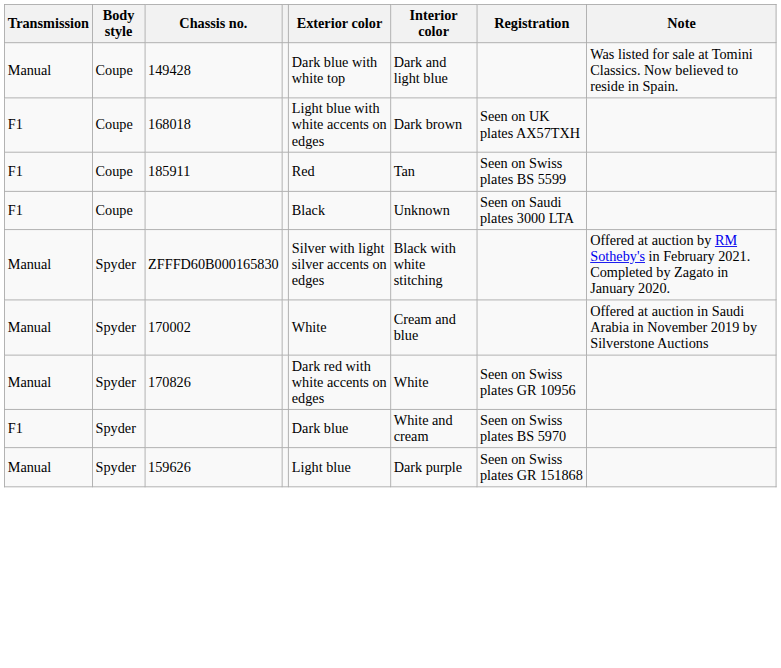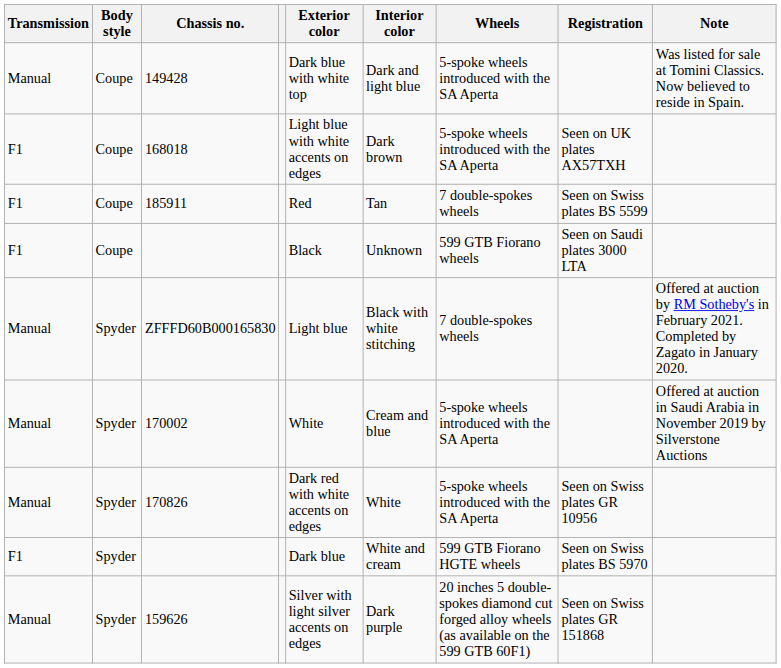 <table class="wikitable">
 <tr>
 <th>Transmission</th>
 <th>Body style</th>
 <th>Chassis no.</th>
 <th></th>
 <th>Exterior color</th>
 <th>Interior color</th>
+<th>Wheels</th>
 <th>Registration</th>
 <th>Note</th>
 </tr>
 <tr>
 <td>Manual</td>
 <td>Coupe</td>
 <td>149428</td>
 <td></td>
 <td>Dark blue with white top</td>
 <td>Dark and light blue</td>
+<td>5-spoke wheels introduced with the SA Aperta</td>
 <td></td>
 <td>Was listed for sale at Tomini Classics. Now believed to reside in Spain.</td>
 </tr>
 <tr>
 <td>F1</td>
 <td>Coupe</td>
 <td>168018</td>
 <td></td>
 <td>Light blue with white accents on edges</td>
 <td>Dark brown</td>
+<td>5-spoke wheels introduced with the SA Aperta</td>
 <td>Seen on UK plates AX57TXH</td>
 <td></td>
 </tr>
 <tr>
 <td>F1</td>
 <td>Coupe</td>
 <td>185911</td>
 <td></td>
 <td>Red</td>
 <td>Tan</td>
+<td>7 double-spokes wheels</td>
 <td>Seen on Swiss plates BS 5599</td>
 <td></td>
 </tr>
 <tr>
 <td>F1</td>
 <td>Coupe</td>
 <td></td>
 <td></td>
 <td>Black</td>
 <td>Unknown</td>
+<td>599 GTB Fiorano wheels</td>
 <td>Seen on Saudi plates 3000 LTA</td>
 <td></td>
 </tr>
 <tr>
 <td>Manual</td>
 <td>Spyder</td>
 <td>ZFFFD60B000165830</td>
 <td></td>
-<td>Silver with light silver accents on edges</td>
+<td>Light blue</td>
 <td>Black with white stitching</td>
+<td>7 double-spokes wheels</td>
 <td></td>
 <td>Offered at auction by <a href='#'>RM Sotheby's</a> in February 2021. Completed by Zagato in January 2020.</td>
 </tr>
 <tr>
 <td>Manual</td>
 <td>Spyder</td>
 <td>170002</td>
 <td></td>
 <td>White</td>
 <td>Cream and blue</td>
+<td>5-spoke wheels introduced with the SA Aperta</td>
 <td></td>
 <td>Offered at auction in Saudi Arabia in November 2019 by Silverstone Auctions</td>
 </tr>
 <tr>
 <td>Manual</td>
 <td>Spyder</td>
 <td>170826</td>
 <td></td>
 <td>Dark red with white accents on edges</td>
 <td>White</td>
+<td>5-spoke wheels introduced with the SA Aperta</td>
 <td>Seen on Swiss plates GR 10956</td>
 <td></td>
 </tr>
 <tr>
 <td>F1</td>
 <td>Spyder</td>
 <td></td>
 <td></td>
 <td>Dark blue</td>
 <td>White and cream</td>
+<td>599 GTB Fiorano HGTE wheels</td>
 <td>Seen on Swiss plates BS 5970</td>
 <td></td>
 </tr>
 <tr>
 <td>Manual</td>
 <td>Spyder</td>
 <td>159626</td>
 <td></td>
-<td>Light blue</td>
+<td>Silver with light silver accents on edges</td>
 <td>Dark purple</td>
+<td>20 inches 5 double-spokes diamond cut forged alloy wheels (as available on the 599 GTB 60F1)</td>
 <td>Seen on Swiss plates GR 151868</td>
 <td></td>
 </tr>
 </table>
